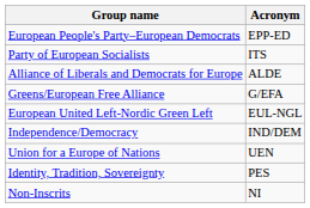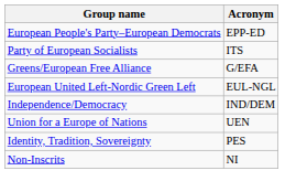 <table class="wikitable">
 <tr>
 <th>Group name</th>
 <th>Acronym</th>
 </tr>
 <tr>
 <td><a href='#'>European People's Party–European Democrats</a></td>
 <td>EPP-ED</td>
 </tr>
 <tr>
 <td><a href='#'>Party of European Socialists</a></td>
 <td>ITS</td>
-</tr>
-<tr>
-<td><a href='#'>Alliance of Liberals and Democrats for Europe</a></td>
-<td>ALDE</td>
 </tr>
 <tr>
 <td><a href='#'>Greens/European Free Alliance</a></td>
 <td>G/EFA</td>
 </tr>
 <tr>
 <td><a href='#'>European United Left-Nordic Green Left</a></td>
 <td>EUL-NGL</td>
 </tr>
 <tr>
 <td><a href='#'>Independence/Democracy</a></td>
 <td>IND/DEM</td>
 </tr>
 <tr>
 <td><a href='#'>Union for a Europe of Nations</a></td>
 <td>UEN</td>
 </tr>
 <tr>
 <td><a href='#'>Identity, Tradition, Sovereignty</a></td>
 <td>PES</td>
 </tr>
 <tr>
 <td><a href='#'>Non-Inscrits</a></td>
 <td>NI</td>
 </tr>
 </table>
